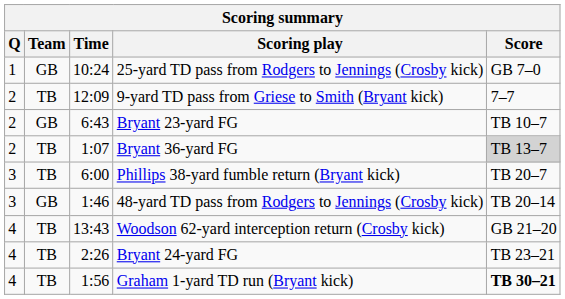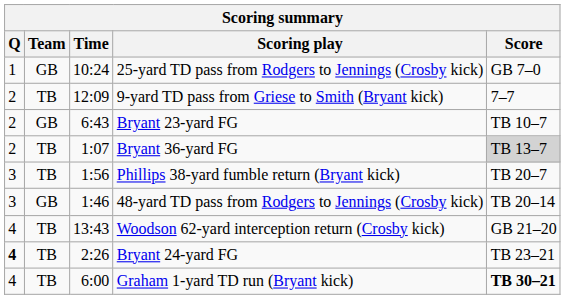 <table class="wikitable" style="font-size: 95%">
 <tr>
 <th colspan=5>Scoring summary</th>
 </tr>
 <tr>
 <th>Q</th>
 <th>Team</th>
 <th>Time</th>
 <th>Scoring play</th>
 <th>Score</th>
 </tr>
 <tr>
 <td>1</td>
 <td align=center>GB</td>
 <td align=right>10:24</td>
 <td>25-yard TD pass from <a href='#'>Rodgers</a> to <a href='#'>Jennings</a> (<a href='#'>Crosby</a> kick)</td>
 <td>GB 7–0</td>
 </tr>
 <tr>
 <td>2</td>
 <td align=center>TB</td>
 <td align=right>12:09</td>
 <td>9-yard TD pass from <a href='#'>Griese</a> to <a href='#'>Smith</a> (<a href='#'>Bryant</a> kick)</td>
 <td>7–7</td>
 </tr>
 <tr>
 <td>2</td>
 <td align=center>GB</td>
 <td align=right>6:43</td>
 <td><a href='#'>Bryant</a> 23-yard FG</td>
 <td>TB 10–7</td>
 </tr>
 <tr>
 <td>2</td>
 <td align=center>TB</td>
 <td align=right>1:07</td>
 <td><a href='#'>Bryant</a> 36-yard FG</td>
 <td style="background: lightgrey;">TB 13–7</td>
 </tr>
 <tr>
 <td>3</td>
 <td align=center>TB</td>
-<td align=right>6:00</td>
+<td align=right>1:56</td>
 <td><a href='#'>Phillips</a> 38-yard fumble return (<a href='#'>Bryant</a> kick)</td>
 <td>TB 20–7</td>
 </tr>
 <tr>
 <td>3</td>
 <td align=center>GB</td>
 <td align=right>1:46</td>
 <td>48-yard TD pass from <a href='#'>Rodgers</a> to <a href='#'>Jennings</a> (<a href='#'>Crosby</a> kick)</td>
 <td>TB 20–14</td>
 </tr>
 <tr>
 <td>4</td>
 <td align=center>TB</td>
 <td align=right>13:43</td>
 <td><a href='#'>Woodson</a> 62-yard interception return (<a href='#'>Crosby</a> kick)</td>
 <td>GB 21–20</td>
 </tr>
 <tr>
-<td>4</td>
+<td><strong>4</strong></td>
 <td align=center>TB</td>
 <td align=right>2:26</td>
 <td><a href='#'>Bryant</a> 24-yard FG</td>
 <td>TB 23–21</td>
 </tr>
 <tr>
 <td>4</td>
 <td align=center>TB</td>
-<td align=right>1:56</td>
+<td align=right>6:00</td>
 <td><a href='#'>Graham</a> 1-yard TD run (<a href='#'>Bryant</a> kick)</td>
 <td><strong>TB 30–21</strong></td>
 </tr>
 </table>
